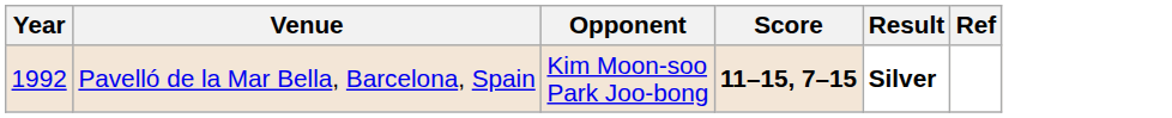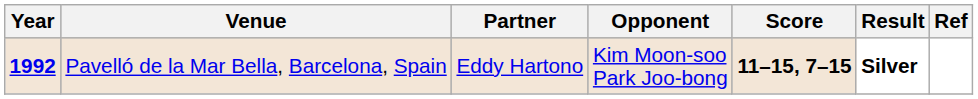 <table class="sortable wikitable" style="font-size: 90%;">
 <tr>
 <th>Year</th>
 <th>Venue</th>
+<th>Partner</th>
 <th>Opponent</th>
 <th>Score</th>
 <th>Result</th>
 <th>Ref</th>
 </tr>
 <tr style="background:#F3E6D7">
-<td align="center"><a href='#'>1992</a></td>
+<td align="center"><strong><a href='#'>1992</a></strong></td>
 <td align="left"><a href='#'>Pavelló de la Mar Bella</a>, <a href='#'>Barcelona</a>, <a href='#'>Spain</a></td>
+<td align="left"> <a href='#'>Eddy Hartono</a></td>
 <td align="left"> <a href='#'>Kim Moon-soo</a> <br>  <a href='#'>Park Joo-bong</a></td>
 <td align="left"><strong>11–15, 7–15</strong></td>
 <td style="text-align:left; background:white"> <strong>Silver</strong></td>
 <td style="text-align:center; background:white"></td>
 </tr>
 </table>
